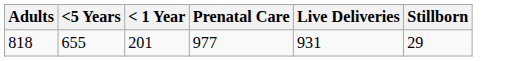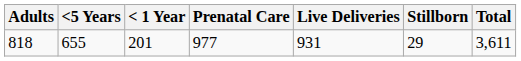 <table class="wikitable">
 <tr>
 <th><strong>Adults</strong></th>
 <th><strong><5 Years</strong></th>
 <th><strong>< 1 Year</strong></th>
 <th><strong>Prenatal Care</strong></th>
 <th><strong>Live Deliveries</strong></th>
 <th><strong>Stillborn</strong></th>
+<th><strong>Total</strong></th>
 </tr>
 <tr>
 <td>818</td>
 <td>655</td>
 <td>201</td>
 <td>977</td>
 <td>931</td>
 <td>29</td>
+<td>3,611</td>
 </tr>
 </table>
